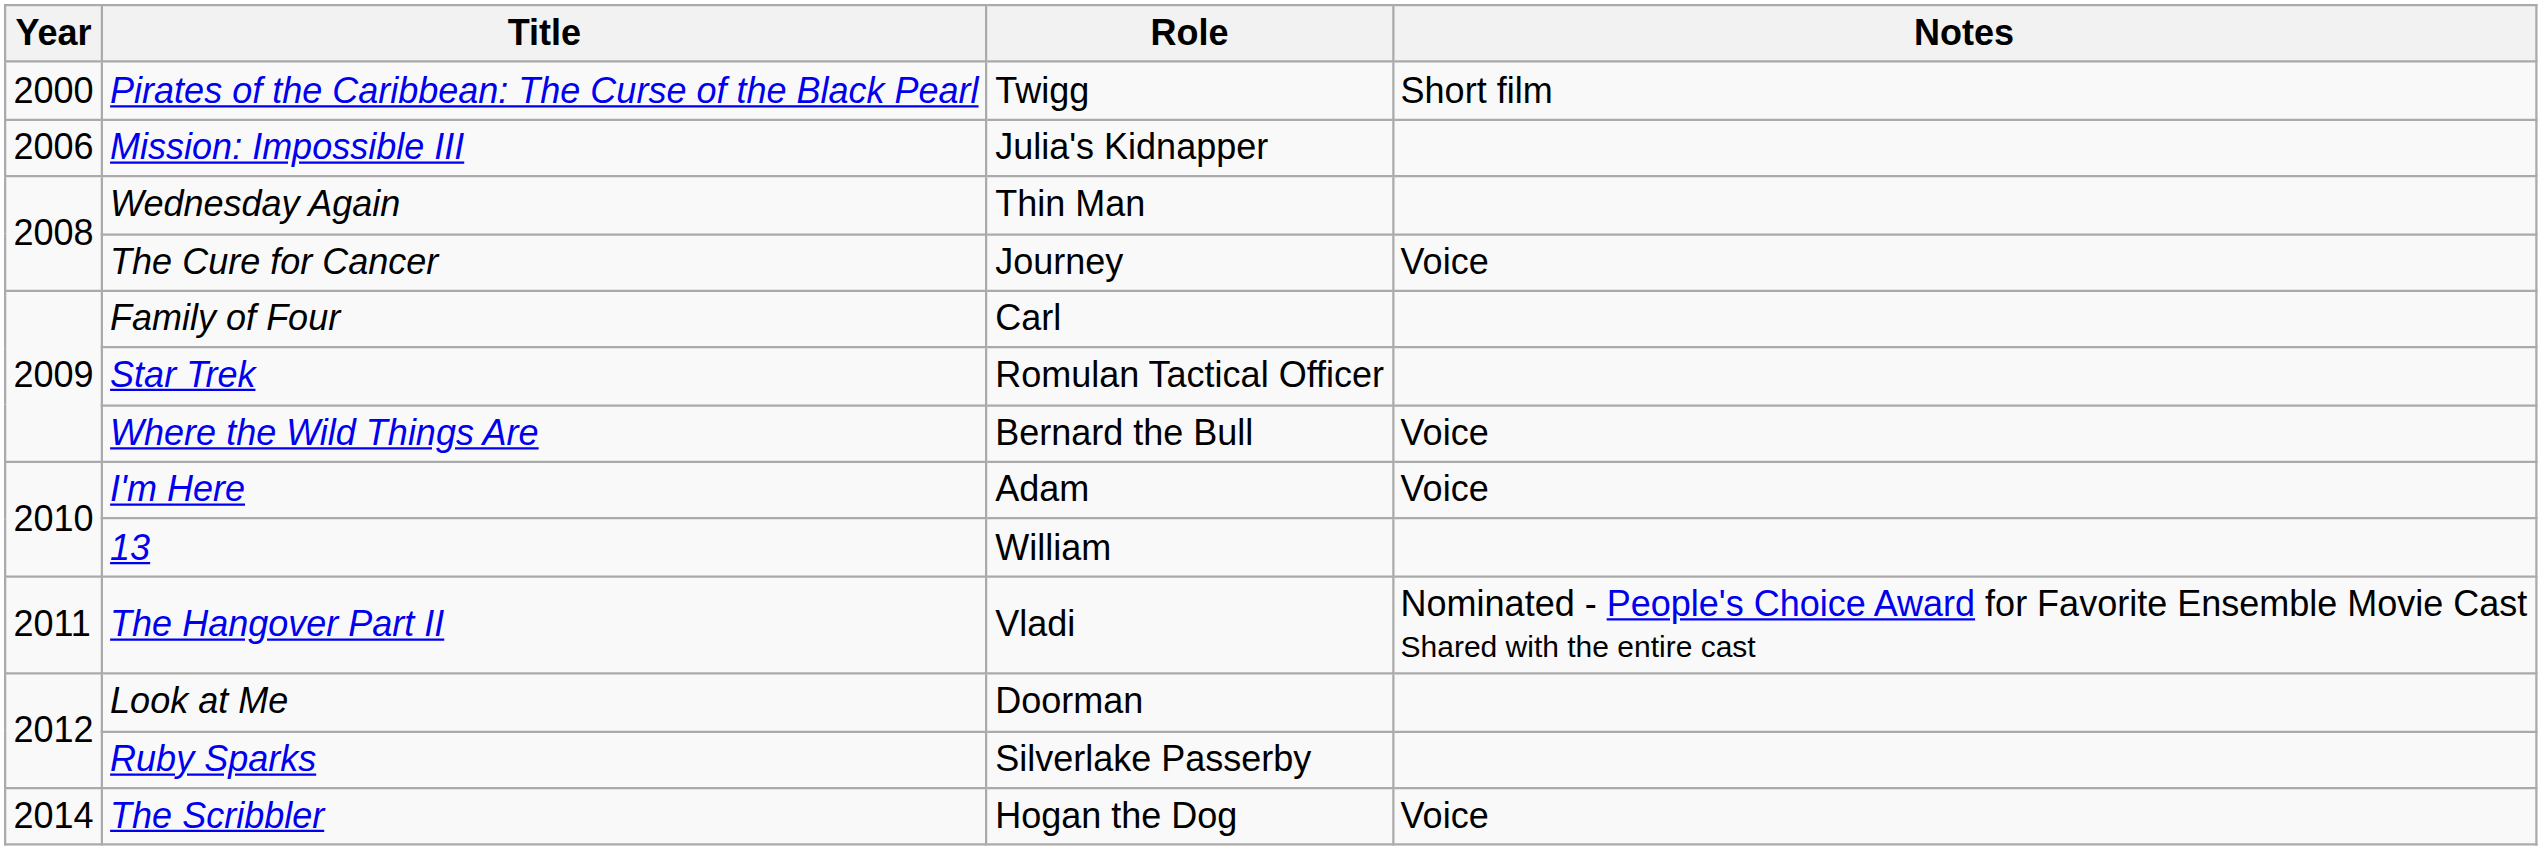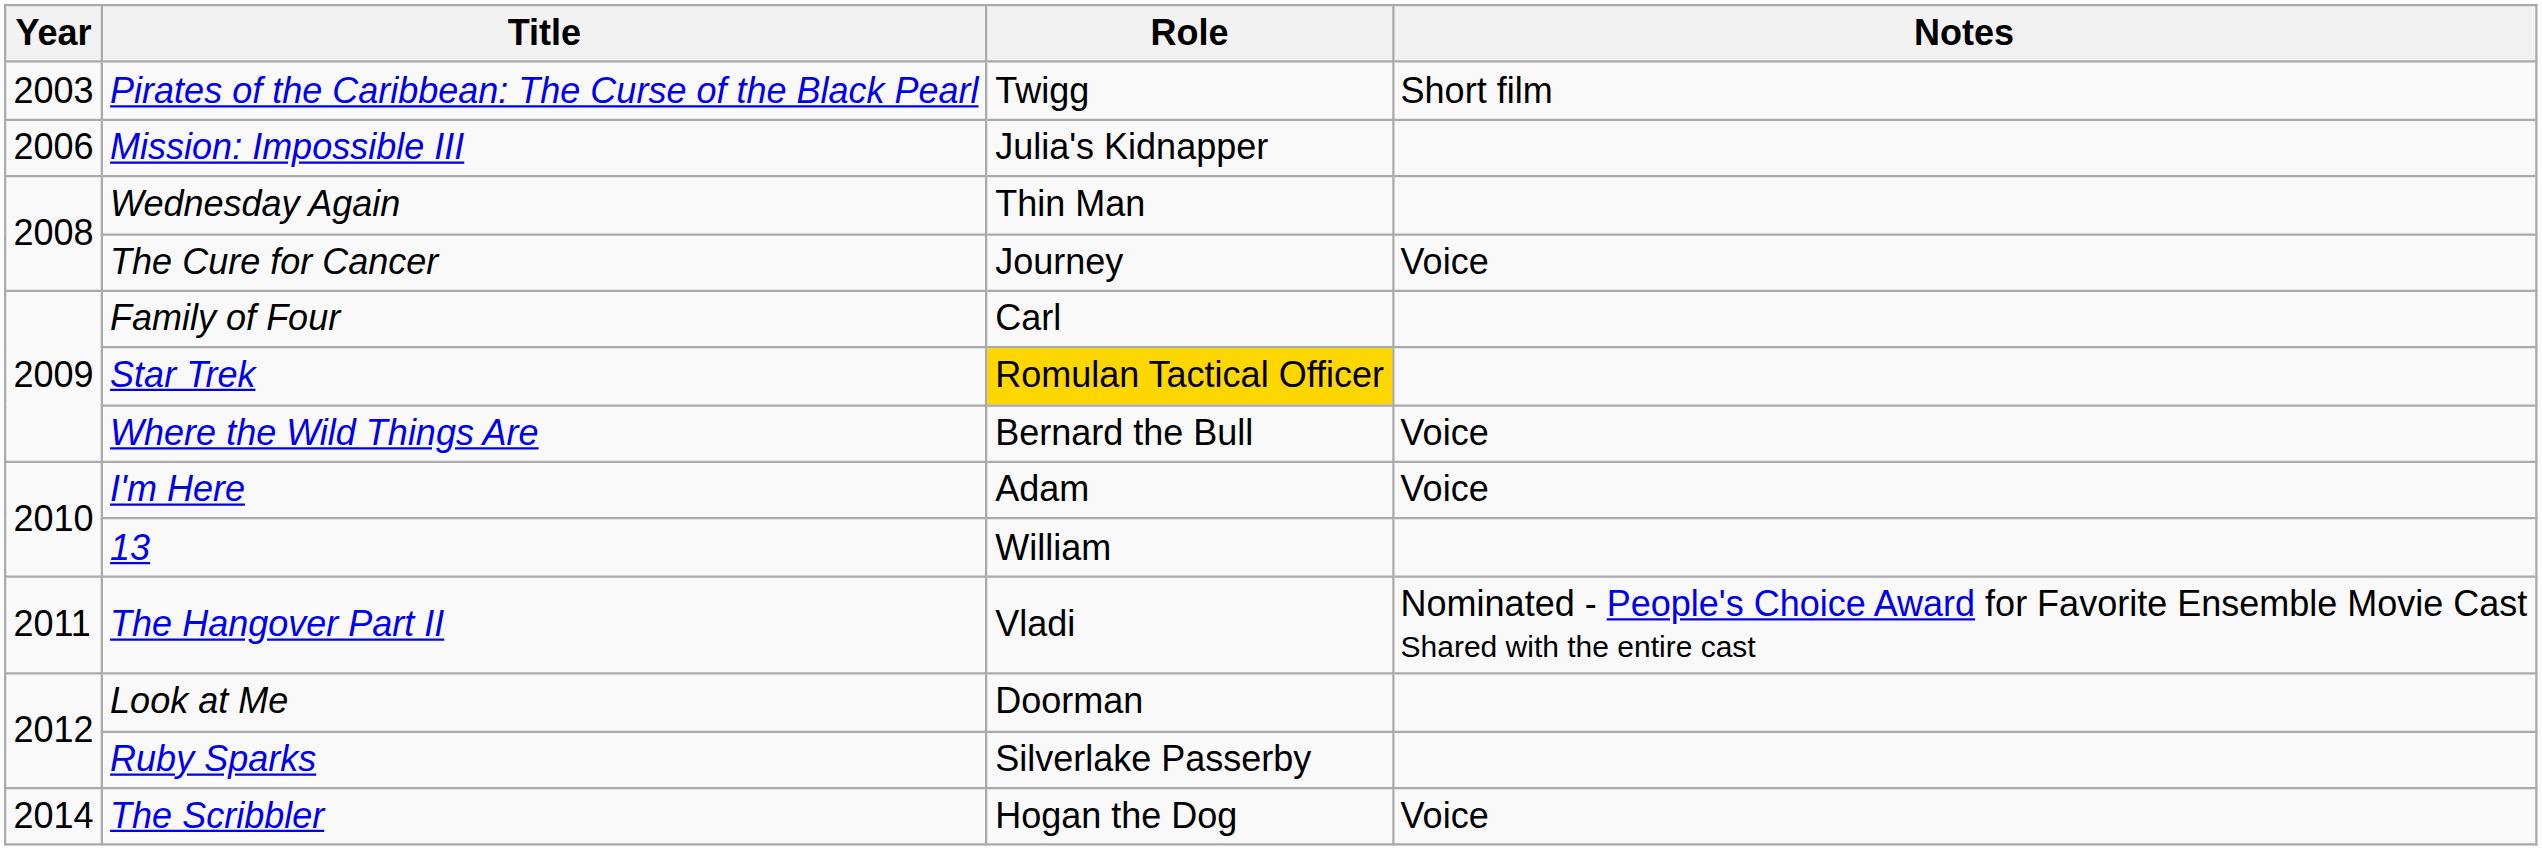 <table class="wikitable">
 <tr>
 <th>Year</th>
 <th>Title</th>
 <th>Role</th>
 <th>Notes</th>
 </tr>
 <tr>
-<td>2000</td>
+<td>2003</td>
 <td><em><a href='#'>Pirates of the Caribbean: The Curse of the Black Pearl</a></em></td>
 <td>Twigg</td>
 <td>Short film</td>
 </tr>
 <tr>
 <td>2006</td>
 <td><em><a href='#'>Mission: Impossible III</a></em></td>
 <td>Julia's Kidnapper</td>
 <td></td>
 </tr>
 <tr>
 <td rowspan="2">2008</td>
 <td><em>Wednesday Again</em></td>
 <td>Thin Man</td>
 <td></td>
 </tr>
 <tr>
 <td><em>The Cure for Cancer</em></td>
 <td>Journey</td>
 <td>Voice</td>
 </tr>
 <tr>
 <td rowspan="3">2009</td>
 <td><em>Family of Four</em></td>
 <td>Carl</td>
 <td></td>
 </tr>
 <tr>
 <td><em><a href='#'>Star Trek</a></em></td>
-<td>Romulan Tactical Officer</td>
+<td style="background: gold;">Romulan Tactical Officer</td>
 <td></td>
 </tr>
 <tr>
 <td><em><a href='#'>Where the Wild Things Are</a></em></td>
 <td>Bernard the Bull</td>
 <td>Voice</td>
 </tr>
 <tr>
 <td rowspan="2">2010</td>
 <td><em><a href='#'>I'm Here</a></em></td>
 <td>Adam</td>
 <td>Voice</td>
 </tr>
 <tr>
 <td><em><a href='#'>13</a></em></td>
 <td>William</td>
 <td></td>
 </tr>
 <tr>
 <td>2011</td>
 <td><em><a href='#'>The Hangover Part II</a></em></td>
 <td>Vladi</td>
 <td>Nominated - <a href='#'>People's Choice Award</a> for Favorite Ensemble Movie Cast<br><small>Shared with the entire cast</small></td>
 </tr>
 <tr>
 <td rowspan="2">2012</td>
 <td><em>Look at Me</em></td>
 <td>Doorman</td>
 <td></td>
 </tr>
 <tr>
 <td><em><a href='#'>Ruby Sparks</a></em></td>
 <td>Silverlake Passerby</td>
 <td></td>
 </tr>
 <tr>
 <td>2014</td>
 <td><em><a href='#'>The Scribbler</a></em></td>
 <td>Hogan the Dog</td>
 <td>Voice</td>
 </tr>
 </table>
